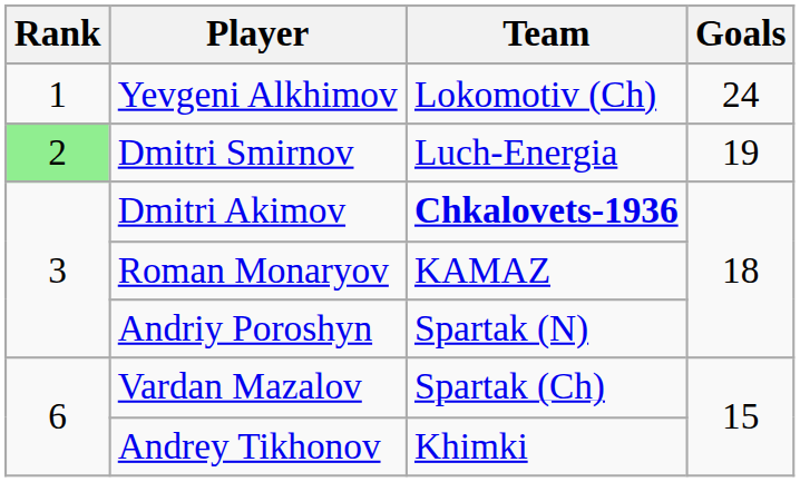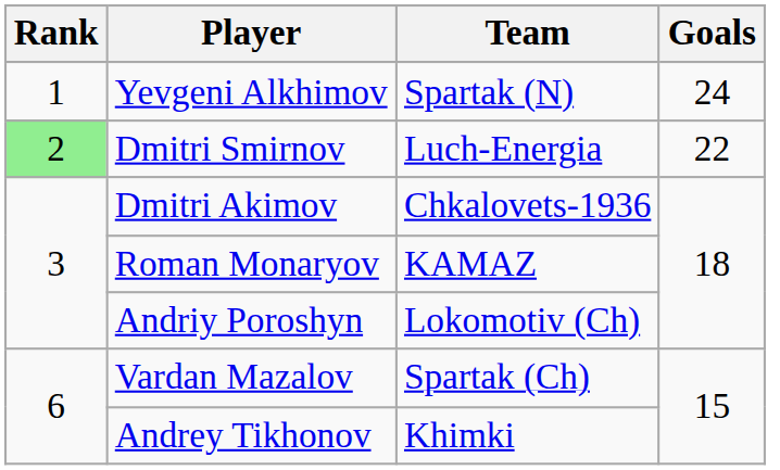 <table class="wikitable">
 <tr>
 <th>Rank</th>
 <th>Player</th>
 <th>Team</th>
 <th>Goals</th>
 </tr>
 <tr>
 <td align=center>1</td>
 <td> <a href='#'>Yevgeni Alkhimov</a></td>
-<td><a href='#'>Lokomotiv (Ch)</a></td>
+<td><a href='#'>Spartak (N)</a></td>
 <td align=center>24</td>
 </tr>
 <tr>
 <td align=center style="background: lightgreen;">2</td>
 <td> <a href='#'>Dmitri Smirnov</a></td>
 <td><a href='#'>Luch-Energia</a></td>
-<td align=center>19</td>
+<td align=center>22</td>
 </tr>
 <tr>
 <td rowspan="3" align=center>3</td>
 <td> <a href='#'>Dmitri Akimov</a></td>
-<td><strong><a href='#'>Chkalovets-1936</a></strong></td>
+<td><a href='#'>Chkalovets-1936</a></td>
 <td rowspan="3" align=center>18</td>
 </tr>
 <tr>
 <td> <a href='#'>Roman Monaryov</a></td>
 <td><a href='#'>KAMAZ</a></td>
 </tr>
 <tr>
 <td> <a href='#'>Andriy Poroshyn</a></td>
-<td><a href='#'>Spartak (N)</a></td>
+<td><a href='#'>Lokomotiv (Ch)</a></td>
 </tr>
 <tr>
 <td rowspan="2" align=center>6</td>
 <td> <a href='#'>Vardan Mazalov</a></td>
 <td><a href='#'>Spartak (Ch)</a></td>
 <td rowspan="2" align=center>15</td>
 </tr>
 <tr>
 <td> <a href='#'>Andrey Tikhonov</a></td>
 <td><a href='#'>Khimki</a></td>
 </tr>
 </table>
